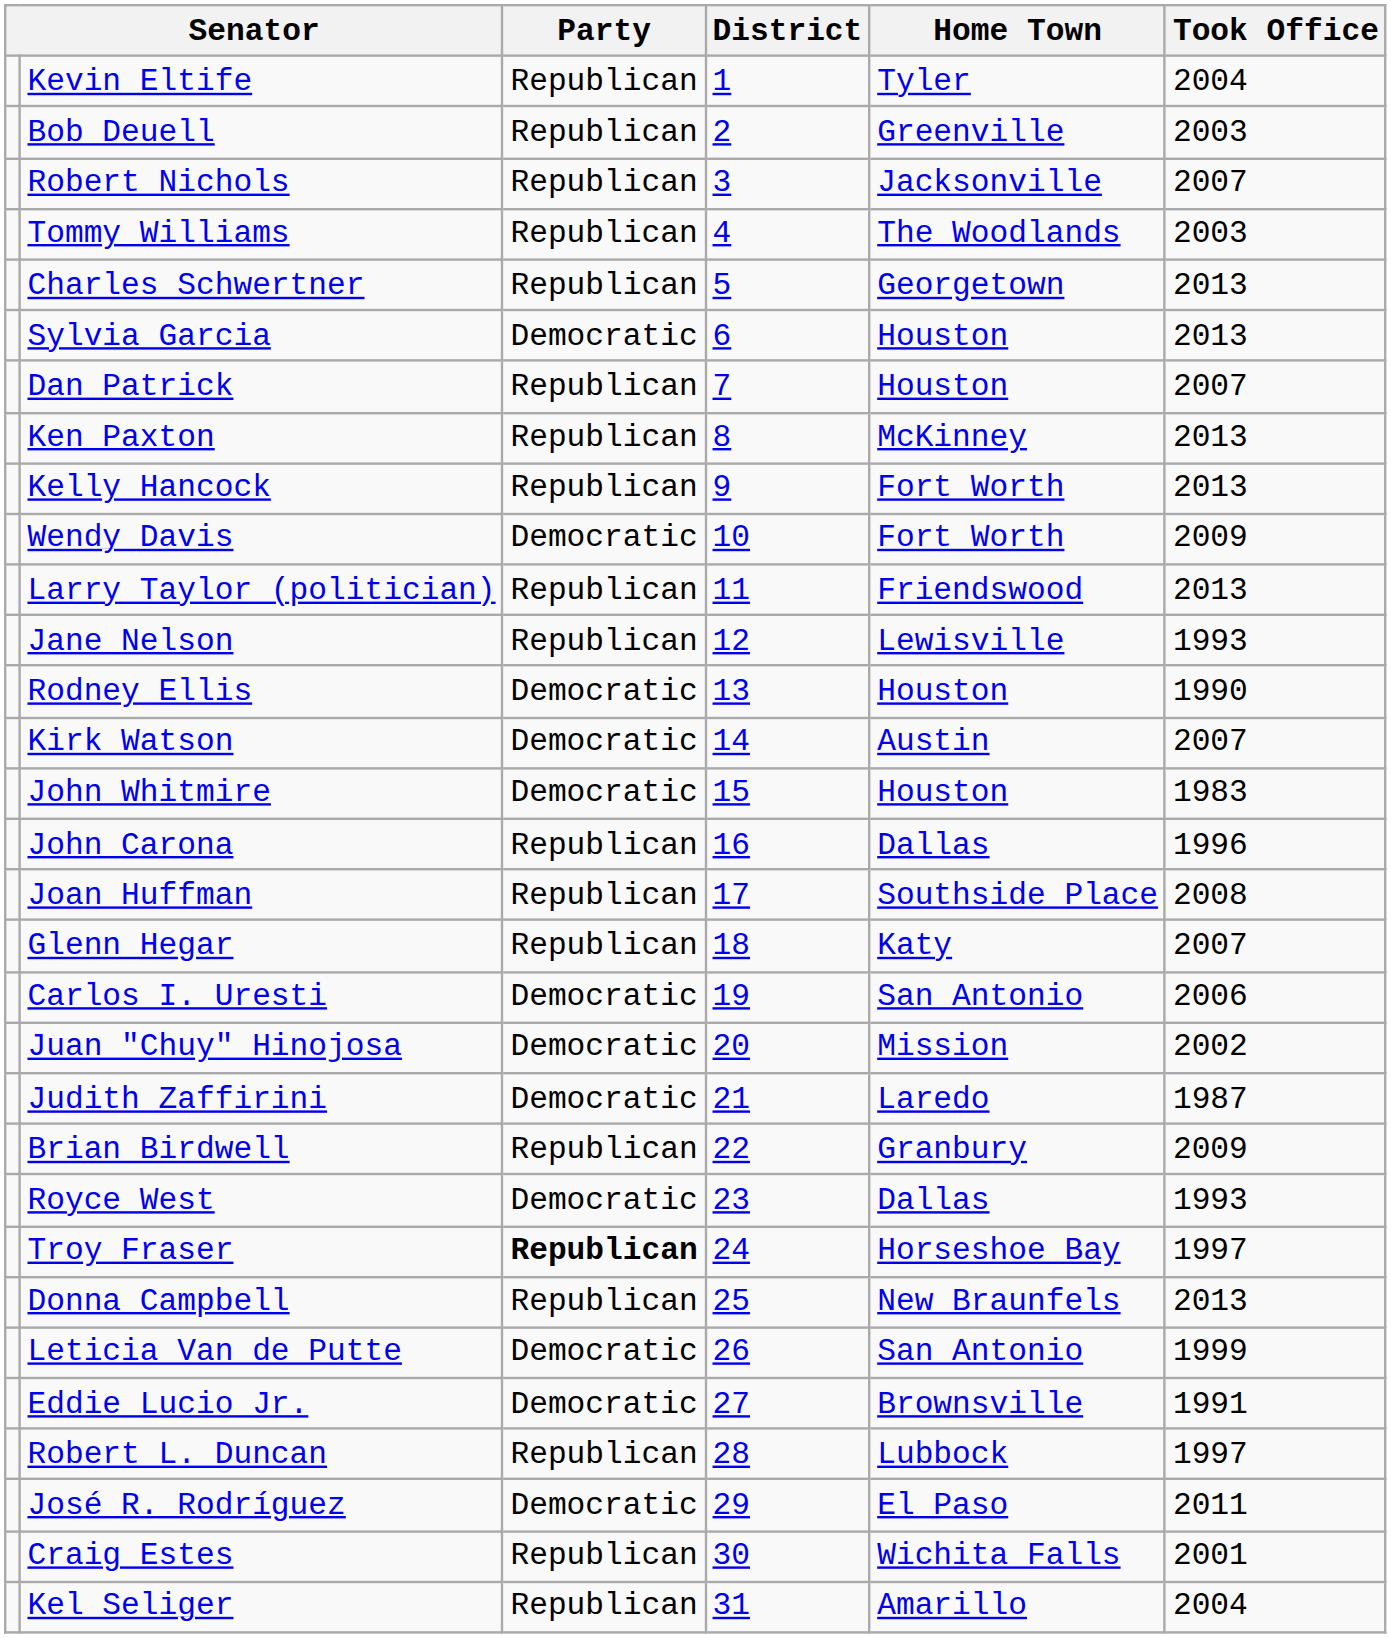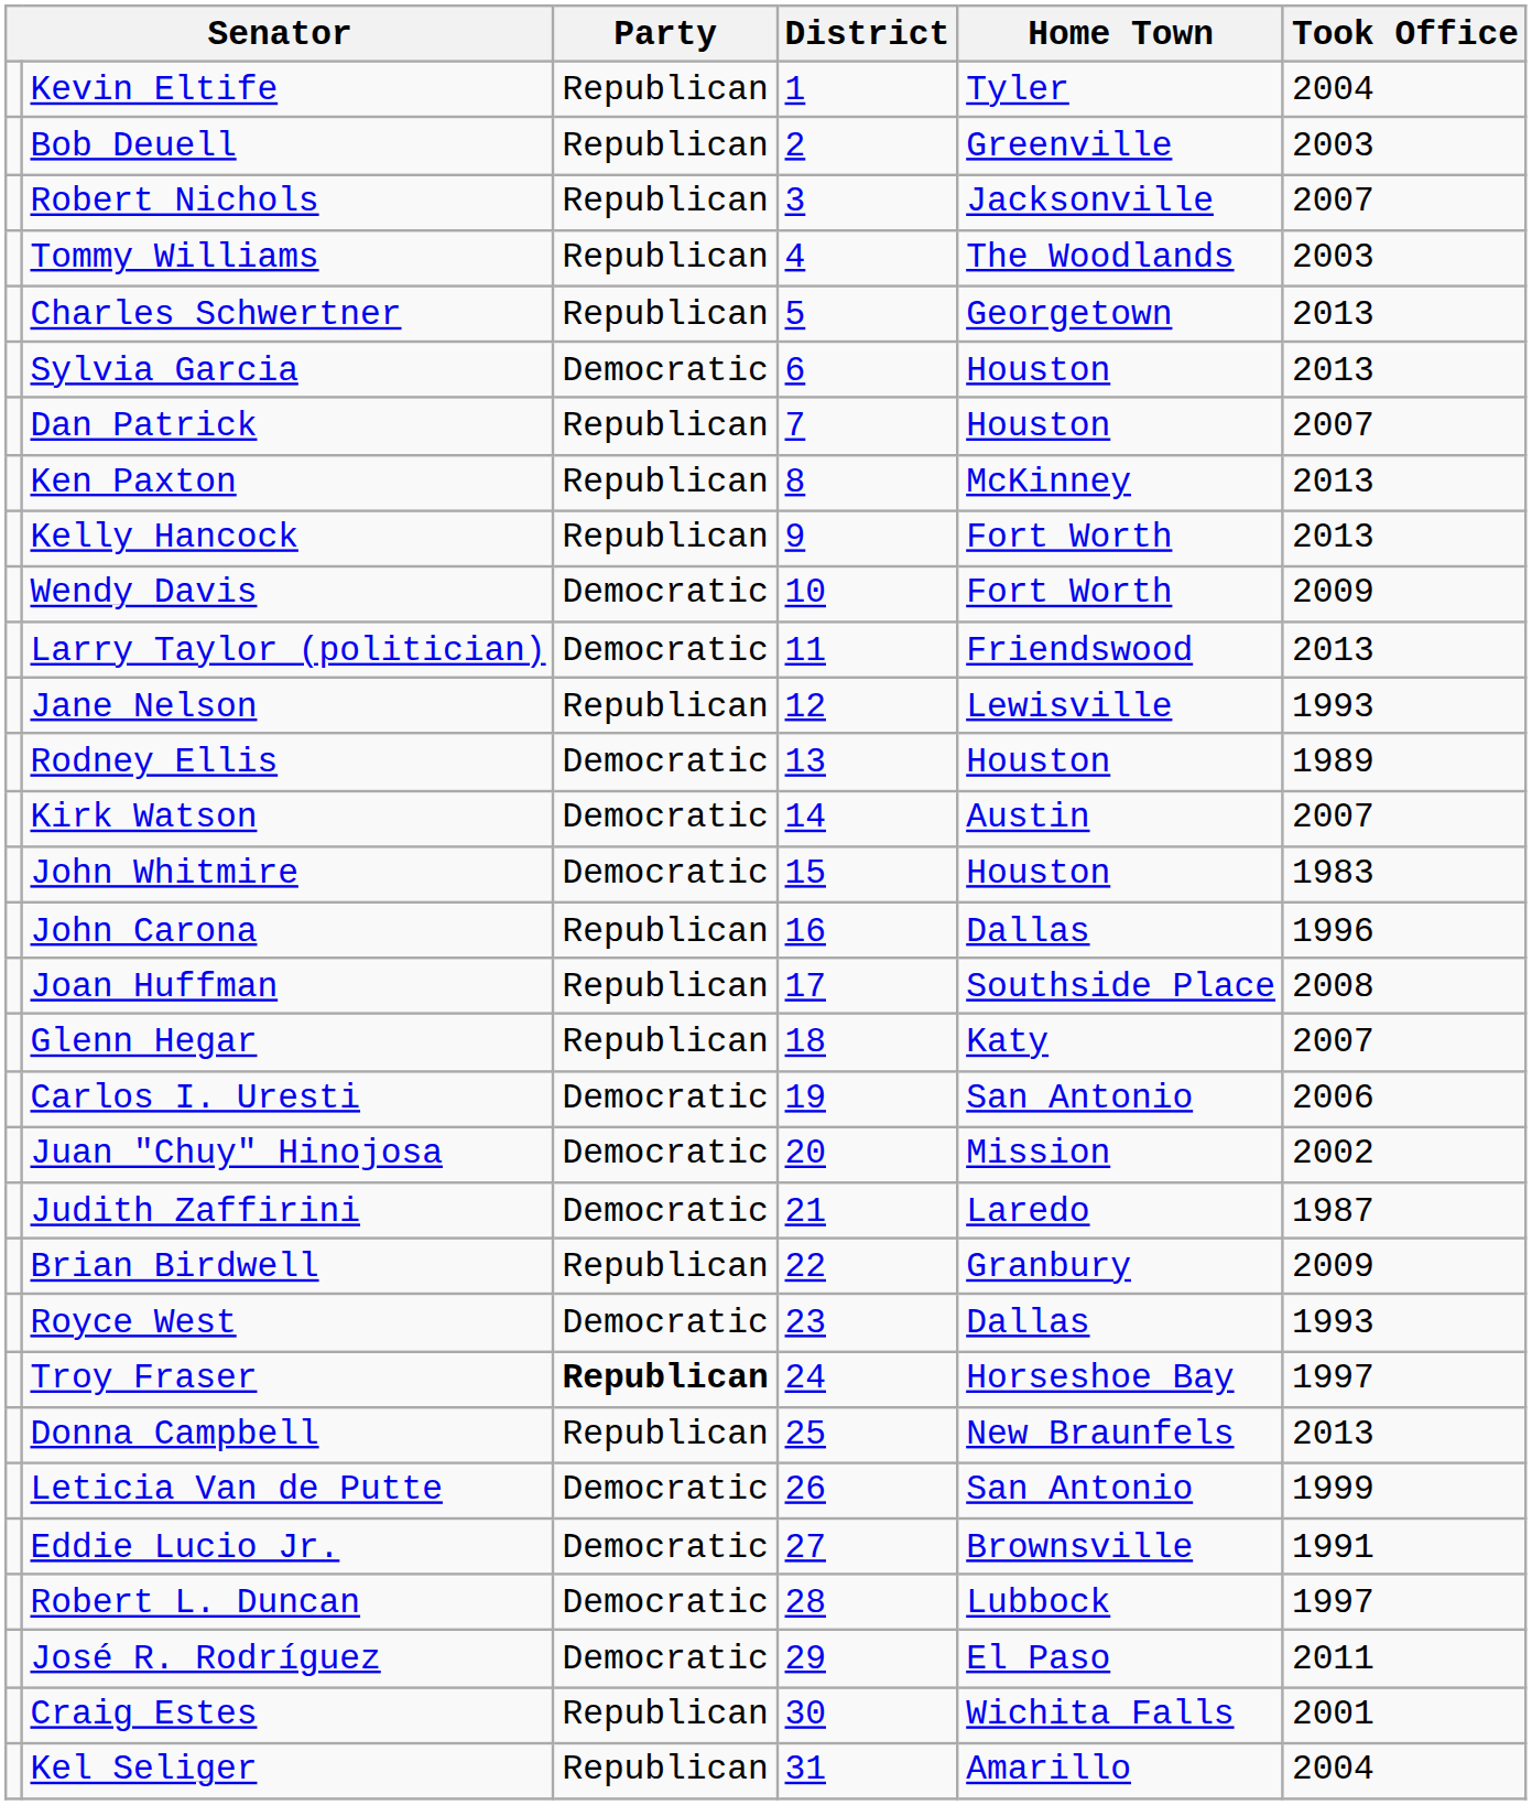 <table class="sortable wikitable">
 <tr>
 <th colspan=2>Senator</th>
 <th>Party</th>
 <th>District</th>
 <th>Home Town</th>
 <th>Took Office</th>
 </tr>
 <tr>
 <td></td>
 <td><a href='#'>Kevin Eltife</a></td>
 <td>Republican</td>
 <td><a href='#'>1</a></td>
 <td><a href='#'>Tyler</a></td>
 <td>2004</td>
 </tr>
 <tr>
 <td></td>
 <td><a href='#'>Bob Deuell</a></td>
 <td>Republican</td>
 <td><a href='#'>2</a></td>
 <td><a href='#'>Greenville</a></td>
 <td>2003</td>
 </tr>
 <tr>
 <td></td>
 <td><a href='#'>Robert Nichols</a></td>
 <td>Republican</td>
 <td><a href='#'>3</a></td>
 <td><a href='#'>Jacksonville</a></td>
 <td>2007</td>
 </tr>
 <tr>
 <td></td>
 <td><a href='#'>Tommy Williams</a></td>
 <td>Republican</td>
 <td><a href='#'>4</a></td>
 <td><a href='#'>The Woodlands</a></td>
 <td>2003</td>
 </tr>
 <tr>
 <td></td>
 <td><a href='#'>Charles Schwertner</a></td>
 <td>Republican</td>
 <td><a href='#'>5</a></td>
 <td><a href='#'>Georgetown</a></td>
 <td>2013</td>
 </tr>
 <tr>
 <td></td>
 <td><a href='#'>Sylvia Garcia</a></td>
 <td>Democratic</td>
 <td><a href='#'>6</a></td>
 <td><a href='#'>Houston</a></td>
 <td>2013</td>
 </tr>
 <tr>
 <td></td>
 <td><a href='#'>Dan Patrick</a></td>
 <td>Republican</td>
 <td><a href='#'>7</a></td>
 <td><a href='#'>Houston</a></td>
 <td>2007</td>
 </tr>
 <tr>
 <td></td>
 <td><a href='#'>Ken Paxton</a></td>
 <td>Republican</td>
 <td><a href='#'>8</a></td>
 <td><a href='#'>McKinney</a></td>
 <td>2013</td>
 </tr>
 <tr>
 <td></td>
 <td><a href='#'>Kelly Hancock</a></td>
 <td>Republican</td>
 <td><a href='#'>9</a></td>
 <td><a href='#'>Fort Worth</a></td>
 <td>2013</td>
 </tr>
 <tr>
 <td></td>
 <td><a href='#'>Wendy Davis</a></td>
 <td>Democratic</td>
 <td><a href='#'>10</a></td>
 <td><a href='#'>Fort Worth</a></td>
 <td>2009</td>
 </tr>
 <tr>
 <td></td>
 <td><a href='#'>Larry Taylor (politician)</a></td>
-<td>Republican</td>
+<td>Democratic</td>
 <td><a href='#'>11</a></td>
 <td><a href='#'>Friendswood</a></td>
 <td>2013</td>
 </tr>
 <tr>
 <td></td>
 <td><a href='#'>Jane Nelson</a></td>
 <td>Republican</td>
 <td><a href='#'>12</a></td>
 <td><a href='#'>Lewisville</a></td>
 <td>1993</td>
 </tr>
 <tr>
 <td></td>
 <td><a href='#'>Rodney Ellis</a></td>
 <td>Democratic</td>
 <td><a href='#'>13</a></td>
 <td><a href='#'>Houston</a></td>
-<td>1990</td>
+<td>1989</td>
 </tr>
 <tr>
 <td></td>
 <td><a href='#'>Kirk Watson</a></td>
 <td>Democratic</td>
 <td><a href='#'>14</a></td>
 <td><a href='#'>Austin</a></td>
 <td>2007</td>
 </tr>
 <tr>
 <td></td>
 <td><a href='#'>John Whitmire</a></td>
 <td>Democratic</td>
 <td><a href='#'>15</a></td>
 <td><a href='#'>Houston</a></td>
 <td>1983</td>
 </tr>
 <tr>
 <td></td>
 <td><a href='#'>John Carona</a></td>
 <td>Republican</td>
 <td><a href='#'>16</a></td>
 <td><a href='#'>Dallas</a></td>
 <td>1996</td>
 </tr>
 <tr>
 <td></td>
 <td><a href='#'>Joan Huffman</a></td>
 <td>Republican</td>
 <td><a href='#'>17</a></td>
 <td><a href='#'>Southside Place</a></td>
 <td>2008</td>
 </tr>
 <tr>
 <td></td>
 <td><a href='#'>Glenn Hegar</a></td>
 <td>Republican</td>
 <td><a href='#'>18</a></td>
 <td><a href='#'>Katy</a></td>
 <td>2007</td>
 </tr>
 <tr>
 <td></td>
 <td><a href='#'>Carlos I. Uresti</a></td>
 <td>Democratic</td>
 <td><a href='#'>19</a></td>
 <td><a href='#'>San Antonio</a></td>
 <td>2006</td>
 </tr>
 <tr>
 <td></td>
 <td><a href='#'>Juan "Chuy" Hinojosa</a></td>
 <td>Democratic</td>
 <td><a href='#'>20</a></td>
 <td><a href='#'>Mission</a></td>
 <td>2002</td>
 </tr>
 <tr>
 <td></td>
 <td><a href='#'>Judith Zaffirini</a></td>
 <td>Democratic</td>
 <td><a href='#'>21</a></td>
 <td><a href='#'>Laredo</a></td>
 <td>1987</td>
 </tr>
 <tr>
 <td></td>
 <td><a href='#'>Brian Birdwell</a></td>
 <td>Republican</td>
 <td><a href='#'>22</a></td>
 <td><a href='#'>Granbury</a></td>
 <td>2009</td>
 </tr>
 <tr>
 <td></td>
 <td><a href='#'>Royce West</a></td>
 <td>Democratic</td>
 <td><a href='#'>23</a></td>
 <td><a href='#'>Dallas</a></td>
 <td>1993</td>
 </tr>
 <tr>
 <td></td>
 <td><a href='#'>Troy Fraser</a></td>
 <td><strong>Republican</strong></td>
 <td><a href='#'>24</a></td>
 <td><a href='#'>Horseshoe Bay</a></td>
 <td>1997</td>
 </tr>
 <tr>
 <td></td>
 <td><a href='#'>Donna Campbell</a></td>
 <td>Republican</td>
 <td><a href='#'>25</a></td>
 <td><a href='#'>New Braunfels</a></td>
 <td>2013</td>
 </tr>
 <tr>
 <td></td>
 <td><a href='#'>Leticia Van de Putte</a></td>
 <td>Democratic</td>
 <td><a href='#'>26</a></td>
 <td><a href='#'>San Antonio</a></td>
 <td>1999</td>
 </tr>
 <tr>
 <td></td>
 <td><a href='#'>Eddie Lucio Jr.</a></td>
 <td>Democratic</td>
 <td><a href='#'>27</a></td>
 <td><a href='#'>Brownsville</a></td>
 <td>1991</td>
 </tr>
 <tr>
 <td></td>
 <td><a href='#'>Robert L. Duncan</a></td>
-<td>Republican</td>
+<td>Democratic</td>
 <td><a href='#'>28</a></td>
 <td><a href='#'>Lubbock</a></td>
 <td>1997</td>
 </tr>
 <tr>
 <td></td>
 <td><a href='#'>José R. Rodríguez</a></td>
 <td>Democratic</td>
 <td><a href='#'>29</a></td>
 <td><a href='#'>El Paso</a></td>
 <td>2011</td>
 </tr>
 <tr>
 <td></td>
 <td><a href='#'>Craig Estes</a></td>
 <td>Republican</td>
 <td><a href='#'>30</a></td>
 <td><a href='#'>Wichita Falls</a></td>
 <td>2001</td>
 </tr>
 <tr>
 <td></td>
 <td><a href='#'>Kel Seliger</a></td>
 <td>Republican</td>
 <td><a href='#'>31</a></td>
 <td><a href='#'>Amarillo</a></td>
 <td>2004</td>
 </tr>
 </table>
